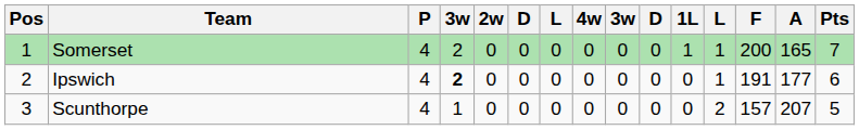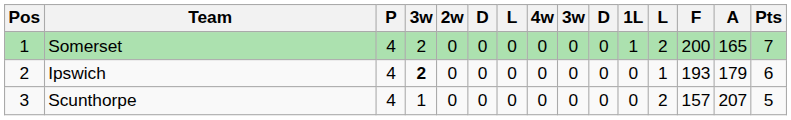 <table class="wikitable" style="font-size: 100%">
 <tr>
 <th width=20>Pos</th>
 <th width=300>Team</th>
 <th width=20>P</th>
 <th width=20>3w</th>
 <th width=20>2w</th>
 <th width=20>D</th>
 <th width=20>L</th>
 <th width=20>4w</th>
 <th width=20>3w</th>
 <th width=20>D</th>
 <th width=20>1L</th>
 <th width=20>L</th>
 <th width=20>F</th>
 <th width=20>A</th>
 <th width=20>Pts</th>
 </tr>
 <tr align=center style="background:#ACE1AF">
 <td>1</td>
 <td align="left">Somerset</td>
 <td>4</td>
 <td>2</td>
 <td>0</td>
 <td>0</td>
 <td>0</td>
 <td>0</td>
 <td>0</td>
 <td>0</td>
 <td>1</td>
-<td>1</td>
+<td>2</td>
 <td>200</td>
 <td>165</td>
 <td>7</td>
 </tr>
 <tr align=center>
 <td>2</td>
 <td align="left">Ipswich</td>
 <td>4</td>
 <td><strong>2</strong></td>
 <td>0</td>
 <td>0</td>
 <td>0</td>
 <td>0</td>
 <td>0</td>
 <td>0</td>
 <td>0</td>
 <td>1</td>
-<td>191</td>
-<td>177</td>
+<td>193</td>
+<td>179</td>
 <td>6</td>
 </tr>
 <tr align=center>
 <td>3</td>
 <td align="left">Scunthorpe</td>
 <td>4</td>
 <td>1</td>
 <td>0</td>
 <td>0</td>
 <td>0</td>
 <td>0</td>
 <td>0</td>
 <td>0</td>
 <td>0</td>
 <td>2</td>
 <td>157</td>
 <td>207</td>
 <td>5</td>
 </tr>
 </table>
